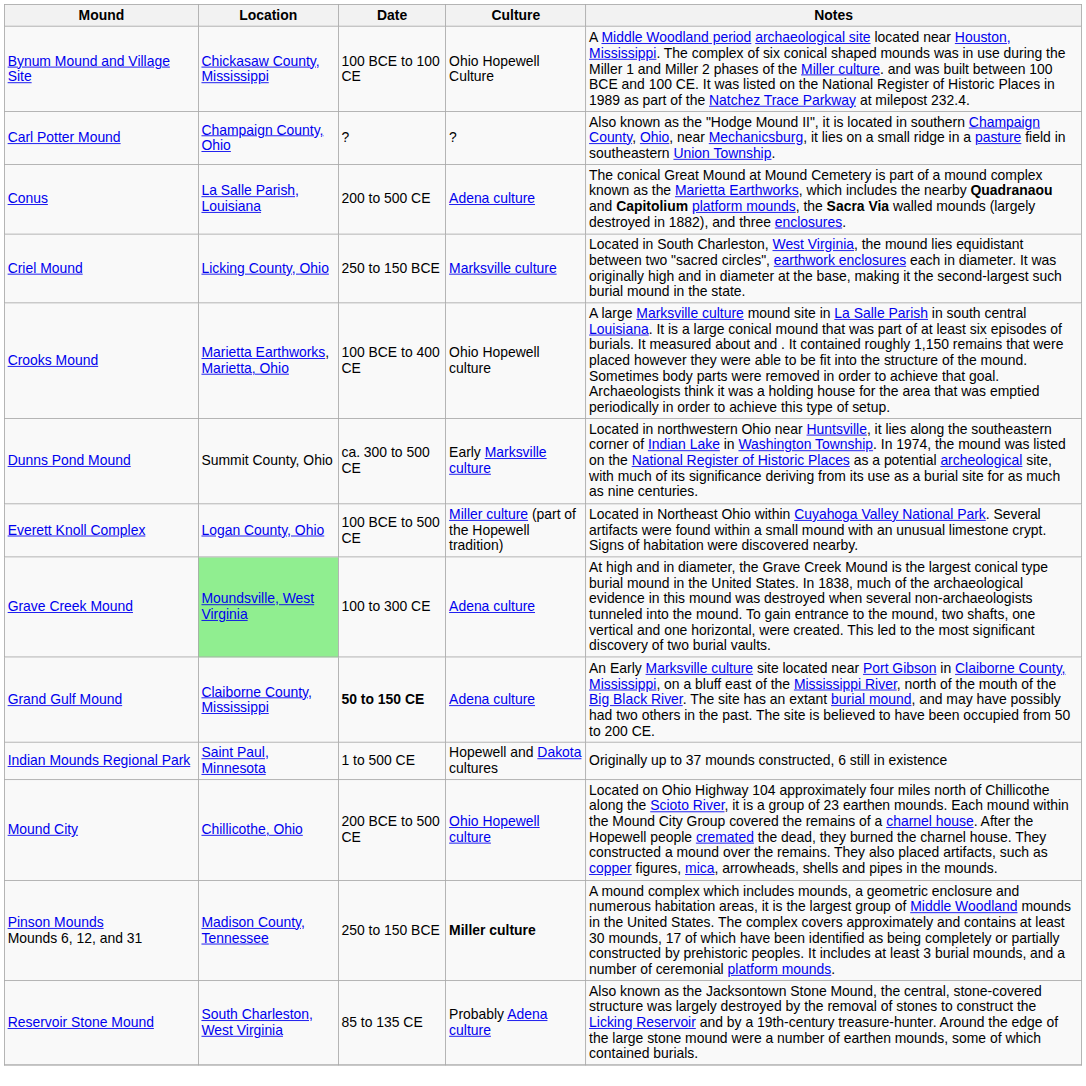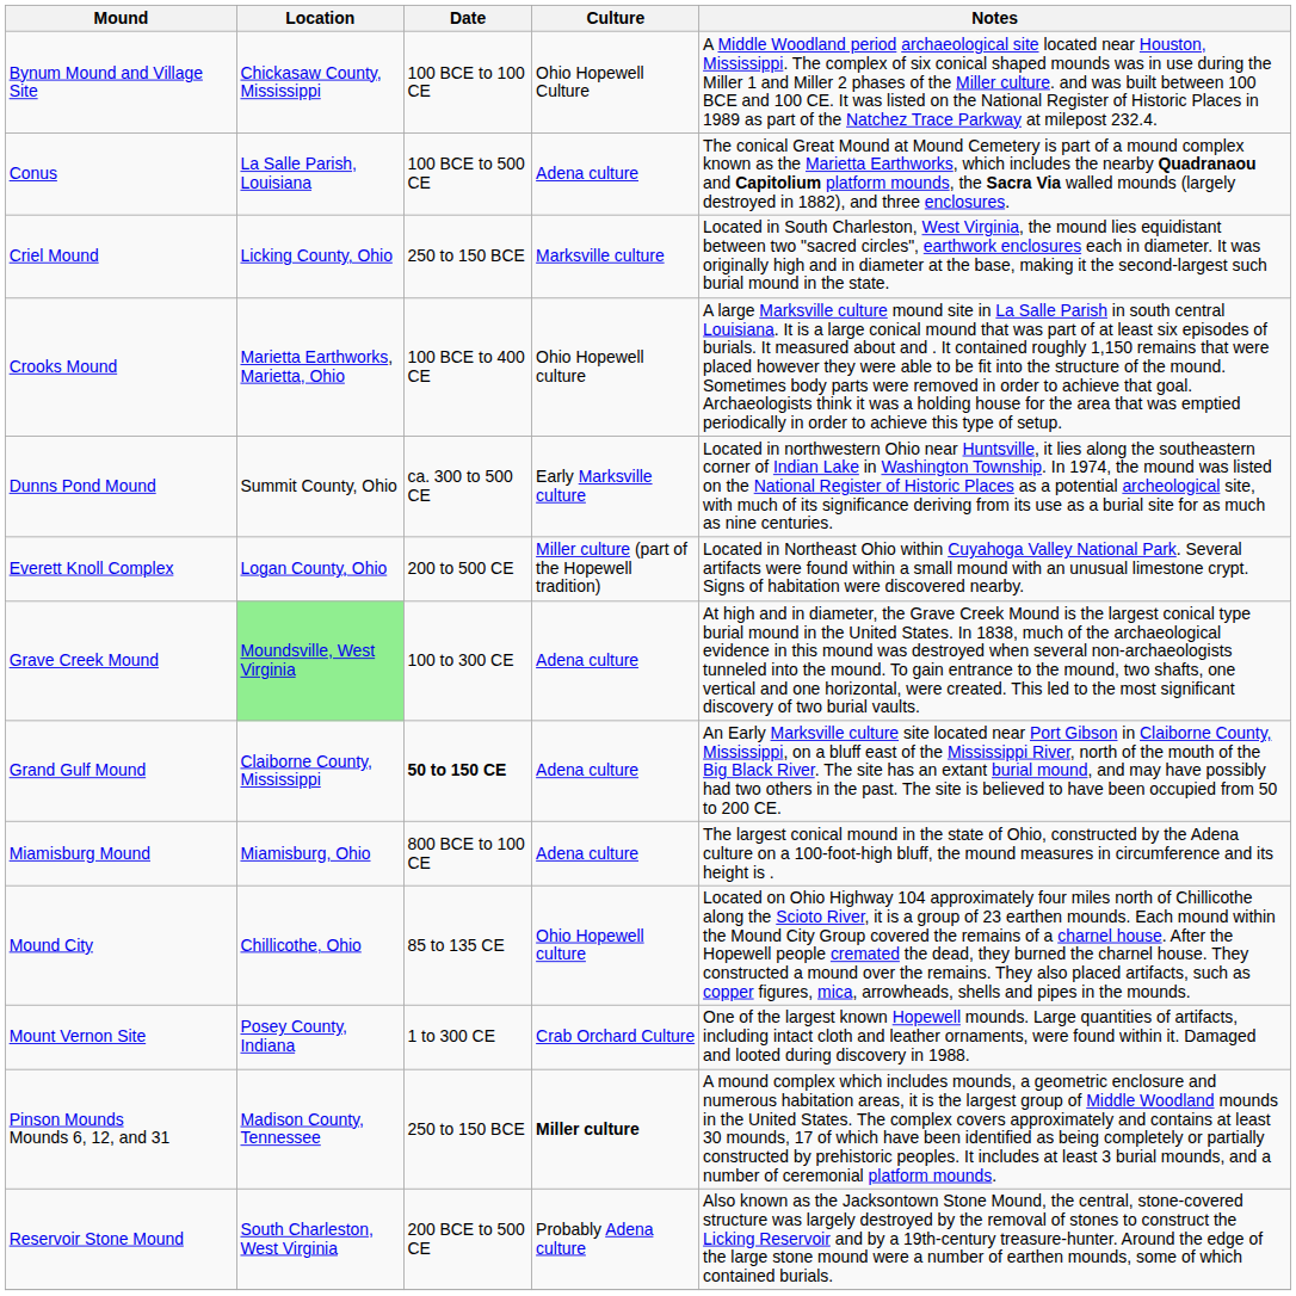 <table class="wikitable sortable" style="width:98%">
 <tr>
 <th width="18%">Mound</th>
 <th width="13%">Location</th>
 <th width="10%">Date</th>
 <th width="13%">Culture</th>
 <th width="46%">Notes</th>
 </tr>
 <tr>
 <td><a href='#'>Bynum Mound and Village Site</a></td>
 <td><a href='#'>Chickasaw County, Mississippi</a></td>
 <td>100 BCE to 100 CE</td>
 <td>Ohio Hopewell Culture</td>
 <td>A <a href='#'>Middle Woodland period</a> <a href='#'>archaeological site</a> located near <a href='#'>Houston, Mississippi</a>. The complex of six conical shaped mounds was in use during the Miller 1 and Miller 2 phases of the <a href='#'>Miller culture</a>. and was built between 100 BCE and 100 CE. It was listed on the National Register of Historic Places in 1989 as part of the <a href='#'>Natchez Trace Parkway</a> at milepost 232.4.</td>
 </tr>
 <tr>
-<td><a href='#'>Carl Potter Mound</a></td>
-<td><a href='#'>Champaign County, Ohio</a></td>
-<td>?</td>
-<td>?</td>
-<td>Also known as the "Hodge Mound II", it is located in southern <a href='#'>Champaign County</a>, <a href='#'>Ohio</a>, near <a href='#'>Mechanicsburg</a>, it lies on a small ridge in a <a href='#'>pasture</a> field in southeastern <a href='#'>Union Township</a>.</td>
-</tr>
-<tr>
 <td><a href='#'>Conus</a></td>
 <td><a href='#'>La Salle Parish, Louisiana</a></td>
-<td>200 to 500 CE</td>
+<td>100 BCE to 500 CE</td>
 <td><a href='#'>Adena culture</a></td>
 <td>The conical Great Mound at Mound Cemetery is part of a mound complex known as the <a href='#'>Marietta Earthworks</a>, which includes the nearby <strong>Quadranaou</strong> and <strong>Capitolium</strong> <a href='#'>platform mounds</a>, the <strong>Sacra Via</strong> walled mounds (largely destroyed in 1882), and three <a href='#'>enclosures</a>.</td>
 </tr>
 <tr>
 <td><a href='#'>Criel Mound</a></td>
 <td><a href='#'>Licking County, Ohio</a></td>
 <td>250 to 150 BCE</td>
 <td><a href='#'>Marksville culture</a></td>
 <td>Located in South Charleston, <a href='#'>West Virginia</a>, the mound lies equidistant between two "sacred circles", <a href='#'>earthwork enclosures</a> each  in diameter. It was originally  high and  in diameter at the base, making it the second-largest such burial mound in the state.</td>
 </tr>
 <tr>
 <td><a href='#'>Crooks Mound</a></td>
 <td><a href='#'>Marietta Earthworks</a>, <a href='#'>Marietta, Ohio</a></td>
 <td>100 BCE to 400 CE</td>
 <td>Ohio Hopewell culture</td>
 <td>A large <a href='#'>Marksville culture</a> mound site in <a href='#'>La Salle Parish</a> in south central <a href='#'>Louisiana</a>. It is a large conical mound that was part of at least six episodes of burials. It measured about  and . It contained roughly 1,150 remains that were placed however they were able to be fit into the structure of the mound. Sometimes body parts were removed in order to achieve that goal. Archaeologists think it was a holding house for the area that was emptied periodically in order to achieve this type of setup.</td>
 </tr>
 <tr>
 <td><a href='#'>Dunns Pond Mound</a></td>
 <td>Summit County, Ohio</td>
 <td>ca. 300 to 500 CE</td>
 <td>Early <a href='#'>Marksville culture</a></td>
 <td>Located in northwestern Ohio near <a href='#'>Huntsville</a>, it lies along the southeastern corner of <a href='#'>Indian Lake</a> in <a href='#'>Washington Township</a>. In 1974, the mound was listed on the <a href='#'>National Register of Historic Places</a> as a potential <a href='#'>archeological</a> site, with much of its significance deriving from its use as a burial site for as much as nine centuries.</td>
 </tr>
 <tr>
 <td><a href='#'>Everett Knoll Complex</a></td>
 <td><a href='#'>Logan County, Ohio</a></td>
-<td>100 BCE to 500 CE</td>
+<td>200 to 500 CE</td>
 <td><a href='#'>Miller culture</a> (part of the Hopewell tradition)</td>
 <td>Located in Northeast Ohio within <a href='#'>Cuyahoga Valley National Park</a>. Several artifacts were found within a small mound with an unusual limestone crypt. Signs of habitation were discovered nearby.</td>
 </tr>
 <tr>
 <td><a href='#'>Grave Creek Mound</a></td>
 <td style="background: lightgreen;"><a href='#'>Moundsville, West Virginia</a></td>
 <td>100 to 300 CE</td>
 <td><a href='#'>Adena culture</a></td>
 <td>At  high and  in diameter, the Grave Creek Mound is the largest conical type burial mound in the United States. In 1838, much of the archaeological evidence in this mound was destroyed when several non-archaeologists tunneled into the mound. To gain entrance to the mound, two shafts, one vertical and one horizontal, were created. This led to the most significant discovery of two burial vaults.</td>
 </tr>
 <tr>
 <td><a href='#'>Grand Gulf Mound</a></td>
 <td><a href='#'>Claiborne County, Mississippi</a></td>
 <td><strong>50 to 150 CE</strong></td>
 <td><a href='#'>Adena culture</a></td>
 <td>An Early <a href='#'>Marksville culture</a> site located near <a href='#'>Port Gibson</a> in <a href='#'>Claiborne County, Mississippi</a>, on a bluff  east of the <a href='#'>Mississippi River</a>,  north of the mouth of the <a href='#'>Big Black River</a>. The site has an extant <a href='#'>burial mound</a>, and may have possibly had two others in the past. The site is believed to have been occupied from 50 to 200 CE.</td>
 </tr>
 <tr>
-<td><a href='#'>Indian Mounds Regional Park</a></td>
-<td><a href='#'>Saint Paul, Minnesota</a></td>
-<td>1 to 500 CE</td>
-<td>Hopewell and <a href='#'>Dakota</a> cultures</td>
-<td>Originally up to 37 mounds constructed, 6 still in existence</td>
+<td><a href='#'>Miamisburg Mound</a></td>
+<td><a href='#'>Miamisburg, Ohio</a></td>
+<td>800 BCE to 100 CE</td>
+<td><a href='#'>Adena culture</a></td>
+<td>The largest conical mound in the state of Ohio, constructed by the Adena culture on a 100-foot-high bluff, the mound measures  in circumference and its height is .</td>
 </tr>
 <tr>
 <td><a href='#'>Mound City</a></td>
 <td><a href='#'>Chillicothe, Ohio</a></td>
-<td>200 BCE to 500 CE</td>
+<td>85 to 135 CE</td>
 <td><a href='#'>Ohio Hopewell culture</a></td>
 <td>Located on Ohio Highway 104 approximately four miles north of Chillicothe along the <a href='#'>Scioto River</a>, it is a group of 23 earthen mounds. Each mound within the Mound City Group covered the remains of a <a href='#'>charnel house</a>. After the Hopewell people <a href='#'>cremated</a> the dead, they burned the charnel house. They constructed a mound over the remains. They also placed artifacts, such as <a href='#'>copper</a> figures, <a href='#'>mica</a>, arrowheads, shells and pipes in the mounds.</td>
+</tr>
+<tr>
+<td><a href='#'>Mount Vernon Site</a></td>
+<td><a href='#'>Posey County, Indiana</a></td>
+<td>1 to 300 CE</td>
+<td><a href='#'>Crab Orchard Culture</a></td>
+<td>One of the largest known <a href='#'>Hopewell</a> mounds. Large quantities of artifacts, including intact cloth and leather ornaments, were found within it. Damaged and looted during discovery in 1988.</td>
 </tr>
 <tr>
 <td><a href='#'>Pinson Mounds</a><br>Mounds 6, 12, and 31<br></td>
 <td><a href='#'>Madison County, Tennessee</a></td>
 <td>250 to 150 BCE</td>
 <td><strong>Miller culture</strong></td>
 <td>A mound complex which includes mounds, a geometric enclosure and numerous habitation areas, it is the largest group of <a href='#'>Middle Woodland</a> mounds in the United States. The complex covers approximately  and contains at least 30 mounds, 17 of which have been identified as being completely or partially constructed by prehistoric peoples. It includes at least 3 burial mounds, and a number of ceremonial <a href='#'>platform mounds</a>.</td>
 </tr>
 <tr |->
 <td><a href='#'>Reservoir Stone Mound</a></td>
 <td><a href='#'>South Charleston, West Virginia</a></td>
-<td>85 to 135 CE</td>
+<td>200 BCE to 500 CE</td>
 <td>Probably <a href='#'>Adena culture</a></td>
 <td>Also known as the Jacksontown Stone Mound, the central, stone-covered structure was largely destroyed by the removal of stones to construct the <a href='#'>Licking Reservoir</a> and by a 19th-century treasure-hunter. Around the edge of the large stone mound were a number of earthen mounds, some of which contained burials.</td>
 </tr>
 <tr>
 </tr>
 </table>
